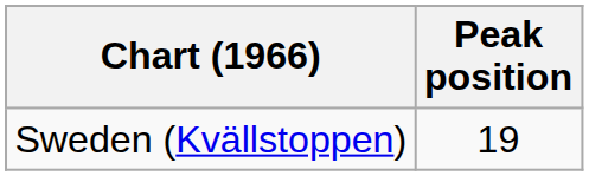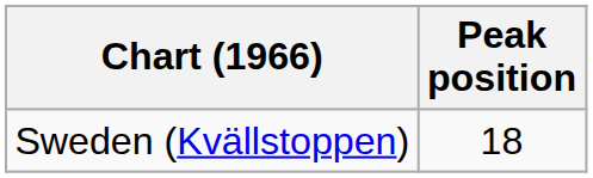 <table class="wikitable sortable">
 <tr>
 <th>Chart (1966)</th>
 <th>Peak<br>position</th>
 </tr>
 <tr>
 <td>Sweden (<a href='#'>Kvällstoppen</a>)</td>
-<td align="center">19</td>
+<td align="center">18</td>
 </tr>
 </table>
